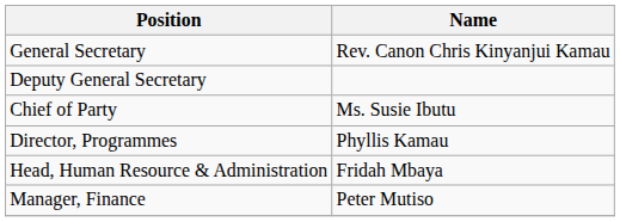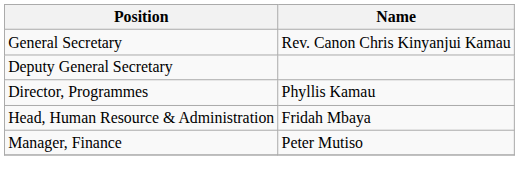 <table class="wikitable">
 <tr>
 <th>Position</th>
 <th>Name</th>
 </tr>
 <tr>
 <td>General Secretary</td>
 <td>Rev. Canon Chris Kinyanjui Kamau</td>
 </tr>
 <tr>
 <td>Deputy General Secretary</td>
 <td></td>
-</tr>
-<tr>
-<td>Chief of Party</td>
-<td>Ms. Susie Ibutu</td>
 </tr>
 <tr>
 <td>Director, Programmes</td>
 <td>Phyllis Kamau</td>
 </tr>
 <tr>
 <td>Head, Human Resource & Administration</td>
 <td>Fridah Mbaya</td>
 </tr>
 <tr>
 <td>Manager, Finance</td>
 <td>Peter Mutiso</td>
 </tr>
 <tr>
 </tr>
 </table>
